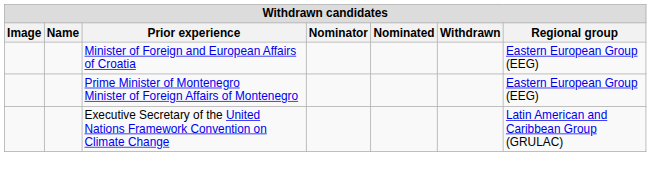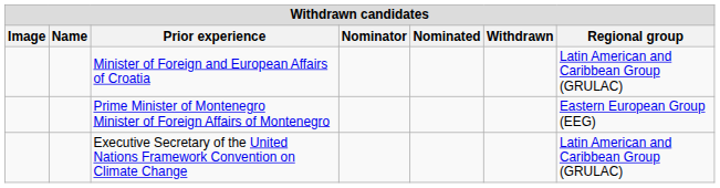 <table class="wikitable sortable">
 <tr>
 <th style="background:#DCDCDC;" colspan="7">Withdrawn candidates</th>
 </tr>
 <tr style="font-weight:bold;">
 <th class="unsortable">Image</th>
 <th>Name</th>
 <th>Prior experience</th>
 <th>Nominator</th>
 <th>Nominated</th>
 <th>Withdrawn</th>
 <th>Regional group</th>
 </tr>
 <tr>
 <td></td>
 <td></td>
 <td><a href='#'>Minister of Foreign and European Affairs of Croatia</a> </td>
 <td></td>
 <td></td>
 <td></td>
-<td><a href='#'>Eastern European Group</a> (EEG)</td>
+<td><a href='#'>Latin American and Caribbean Group</a> (GRULAC)</td>
 </tr>
 <tr>
 <td></td>
 <td></td>
 <td><a href='#'>Prime Minister of Montenegro</a> <br><a href='#'>Minister of Foreign Affairs of Montenegro</a> </td>
 <td></td>
 <td></td>
 <td></td>
 <td><a href='#'>Eastern European Group</a> (EEG)</td>
 </tr>
 <tr>
 <td></td>
 <td></td>
 <td>Executive Secretary of the <a href='#'>United Nations Framework Convention on Climate Change</a> </td>
 <td></td>
 <td></td>
 <td></td>
 <td><a href='#'>Latin American and Caribbean Group</a> (GRULAC)</td>
 </tr>
 </table>
